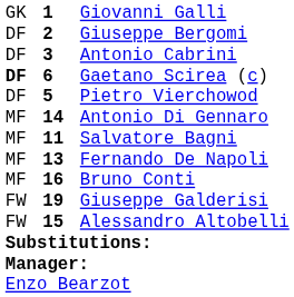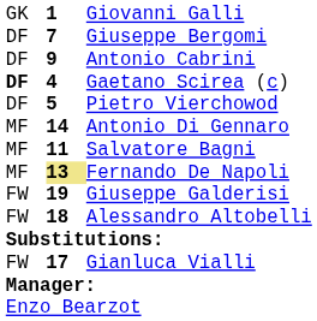 <table style="font-size: 90%" cellspacing="0" cellpadding="0" align="center">
 <tr>
 <th width=25></th>
 <th width=25></th>
 </tr>
 <tr>
 <td>GK</td>
 <td><strong>1</strong></td>
 <td><a href='#'>Giovanni Galli</a></td>
 </tr>
 <tr>
 <td>DF</td>
-<td><strong>2</strong></td>
+<td><strong>7</strong></td>
 <td><a href='#'>Giuseppe Bergomi</a></td>
 <td></td>
 </tr>
 <tr>
 <td>DF</td>
-<td><strong>3</strong></td>
+<td><strong>9</strong></td>
 <td><a href='#'>Antonio Cabrini</a></td>
 <td></td>
 </tr>
 <tr>
 <td><strong>DF</strong></td>
-<td><strong>6</strong></td>
+<td><strong>4</strong></td>
 <td><a href='#'>Gaetano Scirea</a> (<a href='#'>c</a>)</td>
 </tr>
 <tr>
 <td>DF</td>
 <td><strong>5</strong></td>
 <td><a href='#'>Pietro Vierchowod</a></td>
 </tr>
 <tr>
 <td>MF</td>
 <td><strong>14</strong></td>
 <td><a href='#'>Antonio Di Gennaro</a></td>
 </tr>
 <tr>
 <td>MF</td>
 <td><strong>11</strong></td>
 <td><a href='#'>Salvatore Bagni</a></td>
 </tr>
 <tr>
 <td>MF</td>
-<td><strong>13</strong></td>
+<td style="background: khaki;"><strong>13</strong></td>
 <td><a href='#'>Fernando De Napoli</a></td>
-</tr>
-<tr>
-<td>MF</td>
-<td><strong>16</strong></td>
-<td><a href='#'>Bruno Conti</a></td>
-<td></td>
-<td></td>
 </tr>
 <tr>
 <td>FW</td>
 <td><strong>19</strong></td>
 <td><a href='#'>Giuseppe Galderisi</a></td>
 </tr>
 <tr>
 <td>FW</td>
-<td><strong>15</strong></td>
+<td><strong>18</strong></td>
 <td><a href='#'>Alessandro Altobelli</a></td>
 </tr>
 <tr>
 <td colspan=3><strong>Substitutions:</strong></td>
+</tr>
+<tr>
+<td>FW</td>
+<td><strong>17</strong></td>
+<td><a href='#'>Gianluca Vialli</a></td>
+<td></td>
+<td></td>
 </tr>
 <tr>
 <td colspan=3><strong>Manager:</strong></td>
 </tr>
 <tr>
 <td colspan=4> <a href='#'>Enzo Bearzot</a></td>
 </tr>
 </table>
